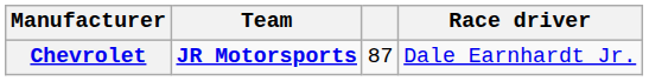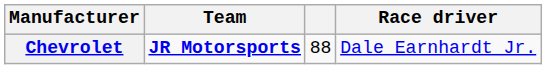 <table class="wikitable" style="font-size: 95%">
 <tr>
 <th>Manufacturer</th>
 <th>Team</th>
 <th></th>
 <th>Race driver</th>
 </tr>
 <tr>
 <th><a href='#'>Chevrolet</a></th>
 <td style="text-align:center;"><strong><a href='#'>JR Motorsports</a></strong></td>
-<td>87</td>
+<td>88</td>
 <td><a href='#'>Dale Earnhardt Jr.</a></td>
 </tr>
 </table>
